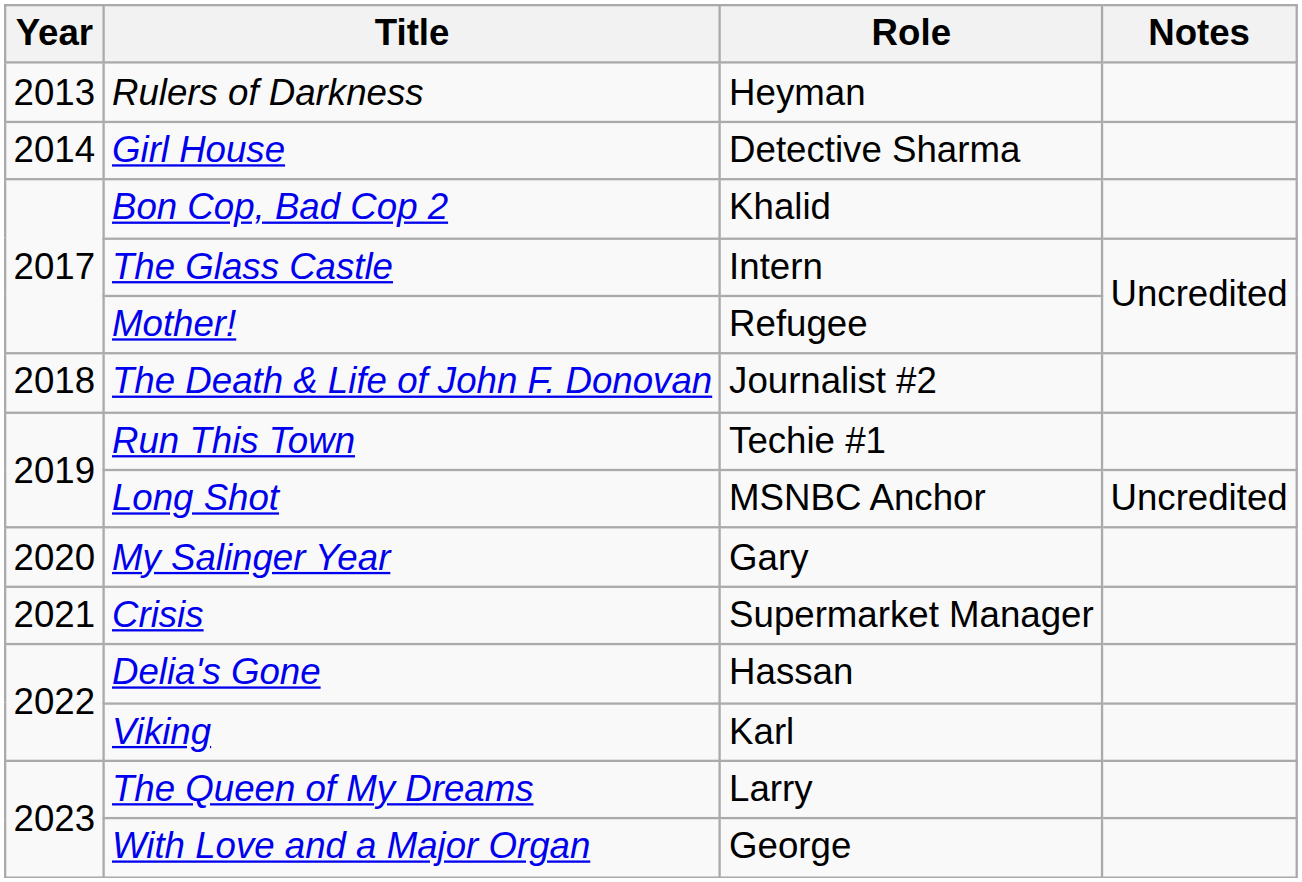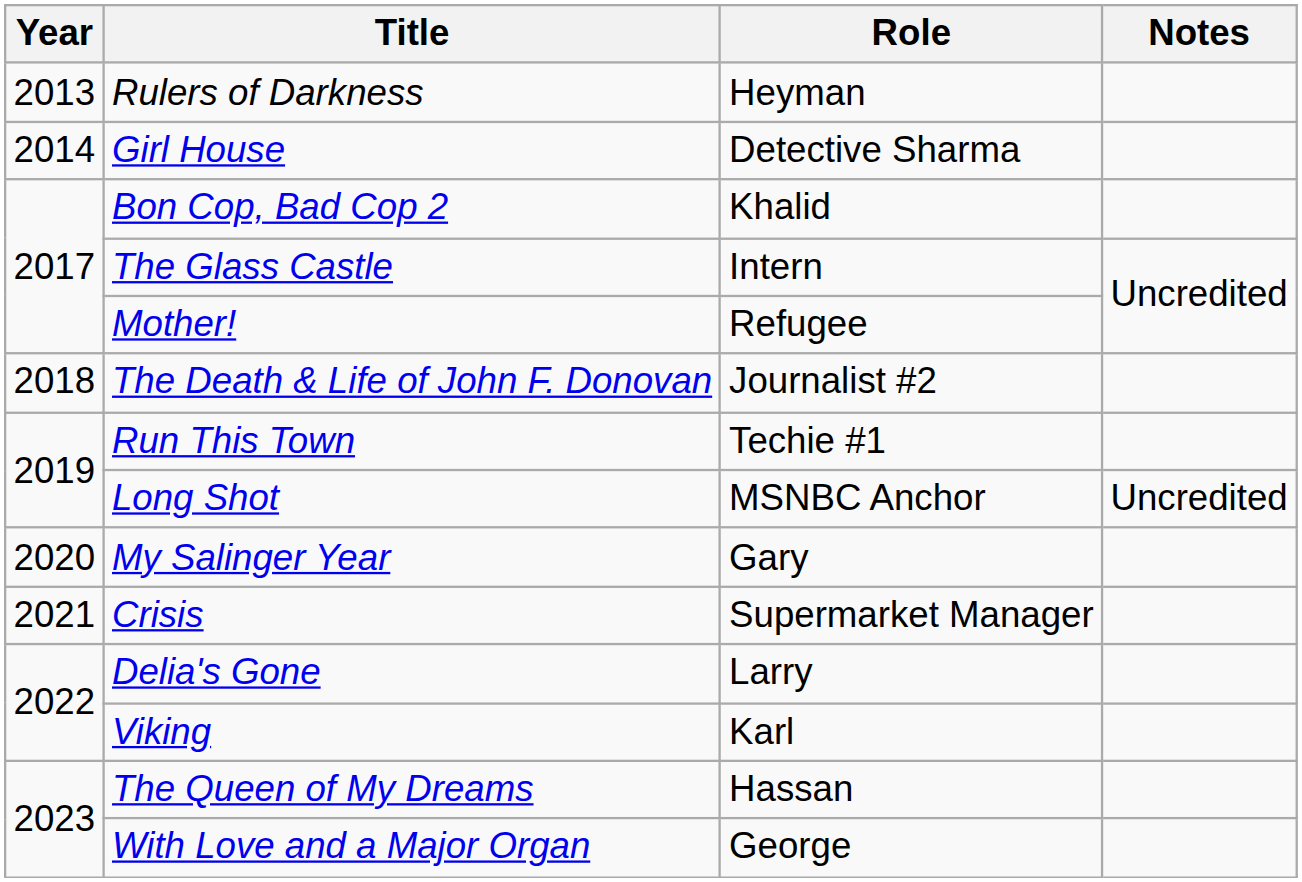 <table class="wikitable sortable">
 <tr>
 <th>Year</th>
 <th>Title</th>
 <th>Role</th>
 <th class="unsortable">Notes</th>
 </tr>
 <tr>
 <td>2013</td>
 <td><em>Rulers of Darkness</em></td>
 <td>Heyman</td>
 <td></td>
 </tr>
 <tr>
 <td>2014</td>
 <td><em><a href='#'>Girl House</a></em></td>
 <td>Detective Sharma</td>
 <td></td>
 </tr>
 <tr>
 <td rowspan="3">2017</td>
 <td><em><a href='#'>Bon Cop, Bad Cop 2</a></em></td>
 <td>Khalid</td>
 <td></td>
 </tr>
 <tr>
 <td data-sort-value="Glass Castle, The"><em><a href='#'>The Glass Castle</a></em></td>
 <td>Intern</td>
 <td rowspan="2">Uncredited</td>
 </tr>
 <tr>
 <td><em><a href='#'>Mother!</a></em></td>
 <td>Refugee</td>
 </tr>
 <tr>
 <td>2018</td>
 <td data-sort-value="Death & Life of John F. Donovan, The"><em><a href='#'>The Death & Life of John F. Donovan</a></em></td>
 <td>Journalist #2</td>
 <td></td>
 </tr>
 <tr>
 <td rowspan="2">2019</td>
 <td><em><a href='#'>Run This Town</a></em></td>
 <td>Techie #1</td>
 <td></td>
 </tr>
 <tr>
 <td><em><a href='#'>Long Shot</a></em></td>
 <td>MSNBC Anchor</td>
 <td>Uncredited</td>
 </tr>
 <tr>
 <td>2020</td>
 <td><em><a href='#'>My Salinger Year</a></em></td>
 <td>Gary</td>
 <td></td>
 </tr>
 <tr>
 <td>2021</td>
 <td><em><a href='#'>Crisis</a></em></td>
 <td>Supermarket Manager</td>
 <td></td>
 </tr>
 <tr>
 <td rowspan="2">2022</td>
 <td><em><a href='#'>Delia's Gone</a></em></td>
-<td>Hassan</td>
+<td>Larry</td>
 <td></td>
 </tr>
 <tr>
 <td><em><a href='#'>Viking</a></em></td>
 <td>Karl</td>
 <td></td>
 </tr>
 <tr>
 <td rowspan=2>2023</td>
 <td data-sort-value="Queen of My Dreams, The"><em><a href='#'>The Queen of My Dreams</a></em></td>
-<td>Larry</td>
+<td>Hassan</td>
 <td></td>
 </tr>
 <tr>
 <td><em><a href='#'>With Love and a Major Organ</a></em></td>
 <td>George</td>
 <td></td>
 </tr>
 </table>
